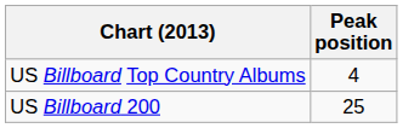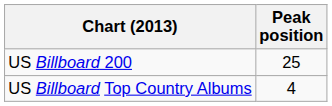 <table class="wikitable">
 <tr>
 <th>Chart (2013)</th>
 <th>Peak<br>position</th>
 </tr>
 <tr>
+<td>US <a href='#'><em>Billboard</em> 200</a></td>
+<td align="center">25</td>
+</tr>
+<tr>
 <td>US <em><a href='#'>Billboard</a></em> <a href='#'>Top Country Albums</a></td>
 <td align="center">4</td>
 </tr>
-<tr>
-<td>US <a href='#'><em>Billboard</em> 200</a></td>
-<td align="center">25</td>
-</tr>
 </table>
